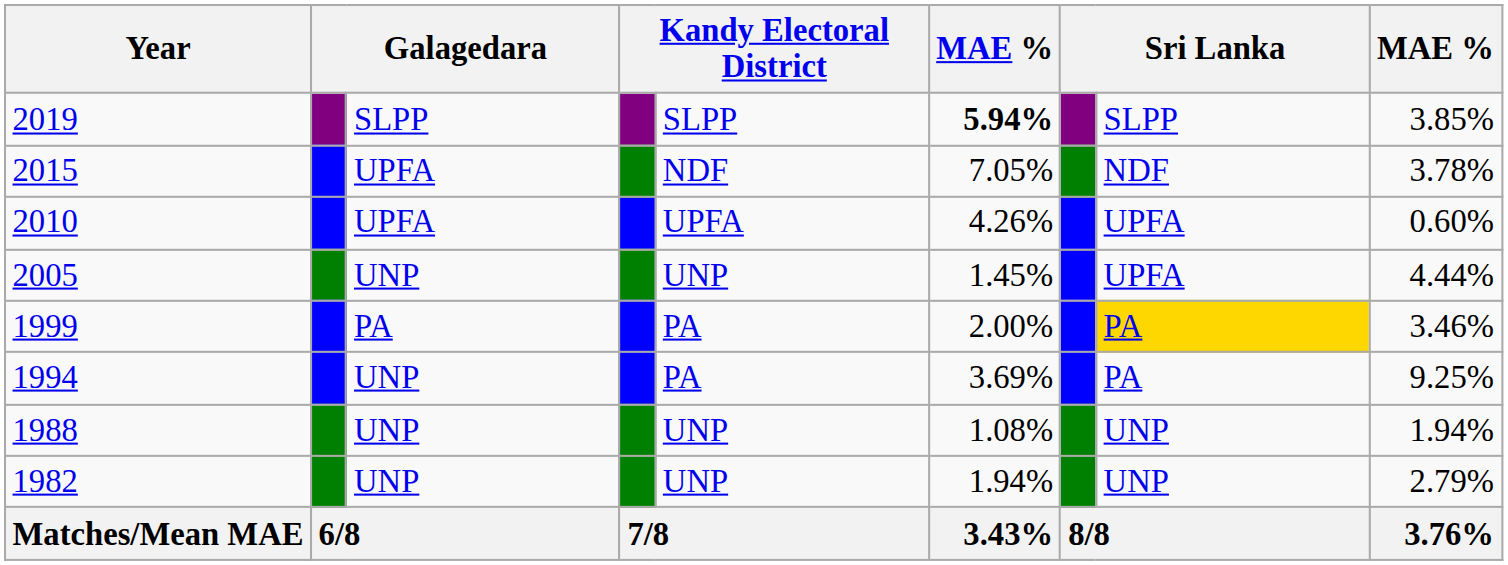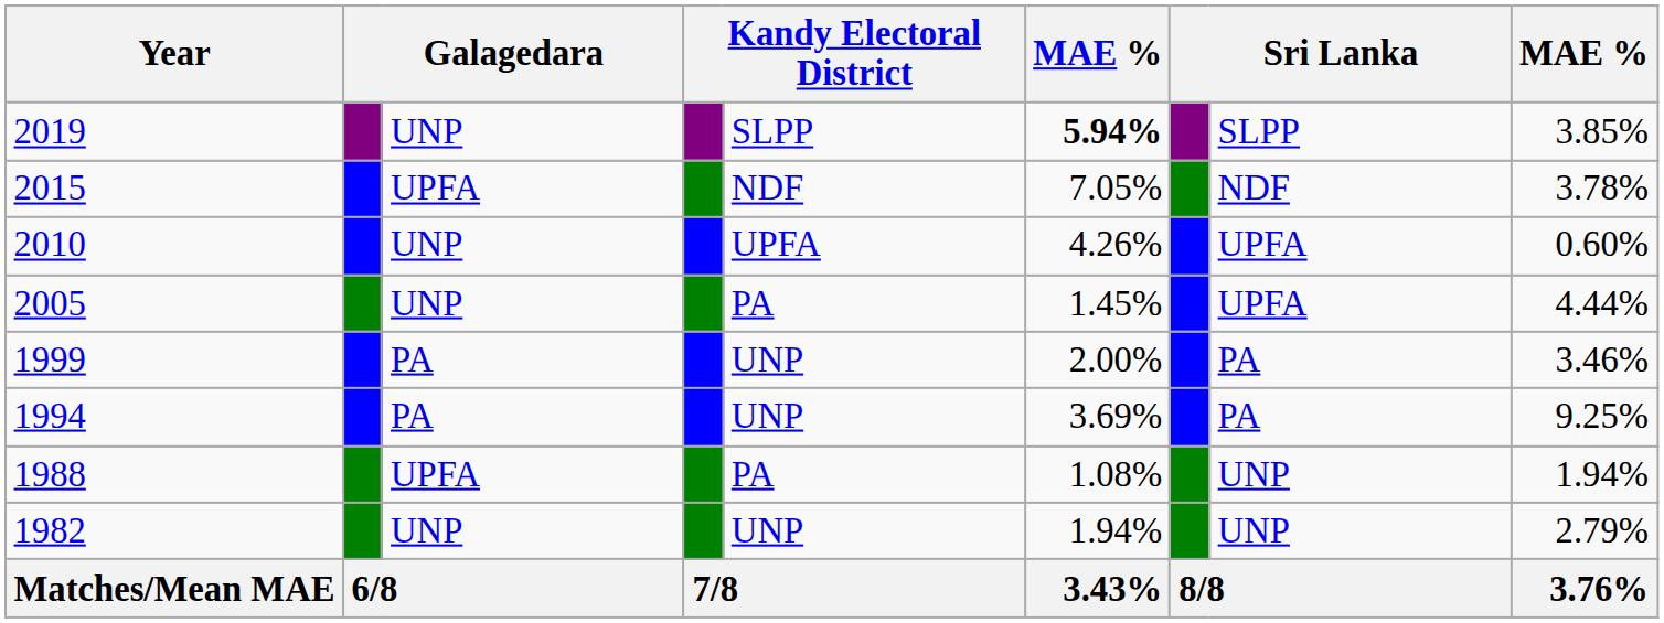 <table class="wikitable">
 <tr>
 <th>Year</th>
 <th colspan="2" width="144px">Galagedara</th>
 <th colspan="2" width="144px"><a href='#'>Kandy Electoral District</a></th>
 <th><a href='#'>MAE</a> %</th>
 <th colspan="2" width="144px">Sri Lanka</th>
 <th>MAE %</th>
 </tr>
 <tr>
 <td><a href='#'>2019</a></td>
 <td style="background-color:purple;" width="10px"></td>
-<td style="text-align:left;"><a href='#'>SLPP</a></td>
+<td style="text-align:left;"><a href='#'>UNP</a></td>
 <td style="background-color:purple;" width="10px"></td>
 <td style="text-align:left;"><a href='#'>SLPP</a></td>
 <td style="text-align:right;"><strong>5.94%</strong></td>
 <td style="background-color:purple;" width="10px"></td>
 <td style="text-align:left;"><a href='#'>SLPP</a></td>
 <td style="text-align:right;">3.85%</td>
 </tr>
 <tr>
 <td><a href='#'>2015</a></td>
 <td style="background-color:blue;" width="10px"></td>
 <td style="text-align:left;"><a href='#'>UPFA</a></td>
 <td style="background-color:green;" width="10px"></td>
 <td style="text-align:left;"><a href='#'>NDF</a></td>
 <td style="text-align:right;">7.05%</td>
 <td style="background-color:green;" width="10px"></td>
 <td style="text-align:left;"><a href='#'>NDF</a></td>
 <td style="text-align:right;">3.78%</td>
 </tr>
 <tr>
 <td><a href='#'>2010</a></td>
 <td style="background-color:blue;" width="10px"></td>
-<td style="text-align:left;"><a href='#'>UPFA</a></td>
+<td style="text-align:left;"><a href='#'>UNP</a></td>
 <td style="background-color:blue;" width="10px"></td>
 <td style="text-align:left;"><a href='#'>UPFA</a></td>
 <td style="text-align:right;">4.26%</td>
 <td style="background-color:blue;" width="10px"></td>
 <td style="text-align:left;"><a href='#'>UPFA</a></td>
 <td style="text-align:right;">0.60%</td>
 </tr>
 <tr>
 <td><a href='#'>2005</a></td>
 <td style="background-color:green;" width="10px"></td>
 <td style="text-align:left;"><a href='#'>UNP</a></td>
 <td style="background-color:green;" width="10px"></td>
-<td style="text-align:left;"><a href='#'>UNP</a></td>
+<td style="text-align:left;"><a href='#'>PA</a></td>
 <td style="text-align:right;">1.45%</td>
 <td style="background-color:blue;" width="10px"></td>
 <td style="text-align:left;"><a href='#'>UPFA</a></td>
 <td style="text-align:right;">4.44%</td>
 </tr>
 <tr>
 <td><a href='#'>1999</a></td>
 <td style="background-color:blue;" width="10px"></td>
 <td style="text-align:left;"><a href='#'>PA</a></td>
 <td style="background-color:blue;" width="10px"></td>
-<td style="text-align:left;"><a href='#'>PA</a></td>
+<td style="text-align:left;"><a href='#'>UNP</a></td>
 <td style="text-align:right;">2.00%</td>
 <td style="background-color:blue;" width="10px"></td>
-<td style="background: gold; text-align:left;"><a href='#'>PA</a></td>
+<td style="text-align:left;"><a href='#'>PA</a></td>
 <td style="text-align:right;">3.46%</td>
 </tr>
 <tr>
 <td><a href='#'>1994</a></td>
 <td style="background-color:blue;" width="10px"></td>
+<td style="text-align:left;"><a href='#'>PA</a></td>
+<td style="background-color:blue;" width="10px"></td>
 <td style="text-align:left;"><a href='#'>UNP</a></td>
-<td style="background-color:blue;" width="10px"></td>
-<td style="text-align:left;"><a href='#'>PA</a></td>
 <td style="text-align:right;">3.69%</td>
 <td style="background-color:blue;" width="10px"></td>
 <td style="text-align:left;"><a href='#'>PA</a></td>
 <td style="text-align:right;">9.25%</td>
 </tr>
 <tr>
 <td><a href='#'>1988</a></td>
 <td style="background-color:green;" width="10px"></td>
-<td style="text-align:left;"><a href='#'>UNP</a></td>
+<td style="text-align:left;"><a href='#'>UPFA</a></td>
 <td style="background-color:green;" width="10px"></td>
-<td style="text-align:left;"><a href='#'>UNP</a></td>
+<td style="text-align:left;"><a href='#'>PA</a></td>
 <td style="text-align:right;">1.08%</td>
 <td style="background-color:green;" width="10px"></td>
 <td style="text-align:left;"><a href='#'>UNP</a></td>
 <td style="text-align:right;">1.94%</td>
 </tr>
 <tr>
 <td><a href='#'>1982</a></td>
 <td style="background-color:green;" width="10px"></td>
 <td style="text-align:left;"><a href='#'>UNP</a></td>
 <td style="background-color:green;" width="10px"></td>
 <td style="text-align:left;"><a href='#'>UNP</a></td>
 <td style="text-align:right;">1.94%</td>
 <td style="background-color:green;" width="10px"></td>
 <td style="text-align:left;"><a href='#'>UNP</a></td>
 <td style="text-align:right;">2.79%</td>
 </tr>
 <tr>
 <th>Matches/Mean MAE</th>
 <th style="text-align:left;"colspan="2" width="144px">6/8</th>
 <th style="text-align:left;"colspan="2" width="144px">7/8</th>
 <th style="text-align:right;">3.43%</th>
 <th style="text-align:left;"colspan="2" width="144px">8/8</th>
 <th style="text-align:right;">3.76%</th>
 </tr>
 </table>
